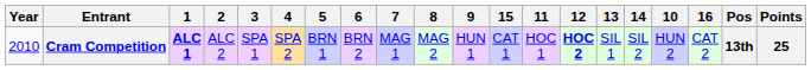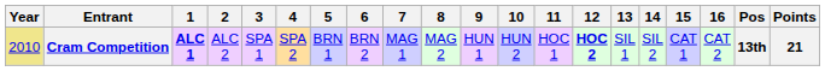 <table class="wikitable" style="text-align:center; font-size:85%">
 <tr>
 <th>Year</th>
 <th>Entrant</th>
 <th>1</th>
 <th>2</th>
 <th>3</th>
 <th>4</th>
 <th>5</th>
 <th>6</th>
 <th>7</th>
 <th>8</th>
 <th>9</th>
-<th>15</th>
+<th>10</th>
 <th>11</th>
 <th>12</th>
 <th>13</th>
 <th>14</th>
-<th>10</th>
+<th>15</th>
 <th>16</th>
 <th>Pos</th>
 <th>Points</th>
 </tr>
 <tr>
-<td><a href='#'>2010</a></td>
+<td style="background: khaki;"><a href='#'>2010</a></td>
 <th nowrap><a href='#'>Cram Competition</a></th>
 <td style="background:#EFCFFF;"><strong><a href='#'>ALC<br>1</a></strong><br></td>
 <td style="background:#EFCFFF;"><a href='#'>ALC<br>2</a><br></td>
 <td style="background:#EFCFFF;"><a href='#'>SPA<br>1</a><br></td>
 <td style="background:#FFDF9F;"><a href='#'>SPA<br>2</a><br></td>
 <td style="background:#CFCFFF;"><a href='#'>BRN<br>1</a><br></td>
 <td style="background:#EFCFFF;"><a href='#'>BRN<br>2</a><br></td>
 <td style="background:#CFCFFF;"><a href='#'>MAG<br>1</a><br></td>
 <td style="background:#DFFFDF;"><a href='#'>MAG<br>2</a><br></td>
 <td style="background:#EFCFFF;"><a href='#'>HUN<br>1</a><br></td>
-<td style="background:#CFCFFF;"><a href='#'>CAT<br>1</a><br></td>
+<td style="background:#CFCFFF;"><a href='#'>HUN<br>2</a><br></td>
 <td style="background:#EFCFFF;"><a href='#'>HOC<br>1</a><br></td>
 <td style="background:#DFFFDF;"><strong><a href='#'>HOC<br>2</a><br></strong></td>
 <td style="background:#DFFFDF;"><a href='#'>SIL<br>1</a><br></td>
 <td style="background:#DFFFDF;"><a href='#'>SIL<br>2</a><br></td>
-<td style="background:#CFCFFF;"><a href='#'>HUN<br>2</a><br></td>
+<td style="background:#CFCFFF;"><a href='#'>CAT<br>1</a><br></td>
 <td style="background:#DFFFDF;"><a href='#'>CAT<br>2</a><br></td>
 <th>13th</th>
-<th>25</th>
+<th>21</th>
 </tr>
 </table>
